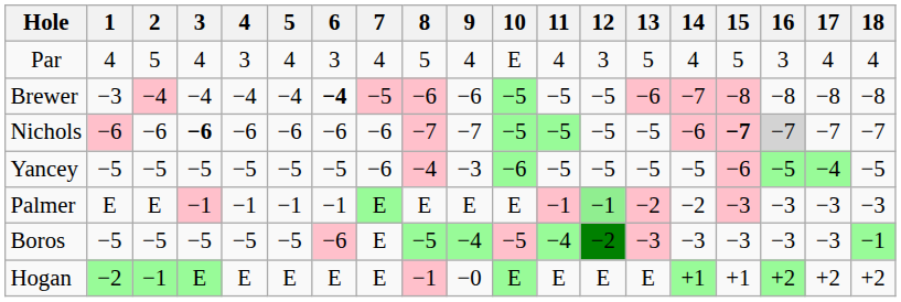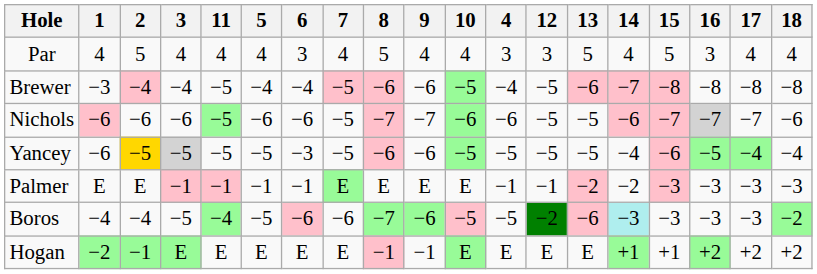 <table class="wikitable" style="text-align:center">
 <tr>
 <th>Hole</th>
 <th>  1  </th>
 <th>  2  </th>
 <th>  3  </th>
-<th>  4  </th>
+<th> 11 </th>
 <th>  5  </th>
 <th>  6  </th>
 <th>  7  </th>
 <th>  8  </th>
 <th>  9  </th>
 <th> 10 </th>
-<th> 11 </th>
+<th>  4  </th>
 <th> 12 </th>
 <th> 13 </th>
 <th> 14 </th>
 <th> 15 </th>
 <th> 16 </th>
 <th> 17 </th>
 <th> 18 </th>
 </tr>
 <tr>
 <td>Par</td>
 <td>4</td>
 <td>5</td>
 <td>4</td>
-<td>3</td>
+<td>4</td>
 <td>4</td>
 <td>3</td>
 <td>4</td>
 <td>5</td>
 <td>4</td>
-<td>E</td>
 <td>4</td>
+<td>3</td>
 <td>3</td>
 <td>5</td>
 <td>4</td>
 <td>5</td>
 <td>3</td>
 <td>4</td>
 <td>4</td>
 </tr>
 <tr>
 <td align=left> Brewer</td>
 <td>−3</td>
 <td style="background: Pink;">−4</td>
 <td>−4</td>
+<td>−5</td>
 <td>−4</td>
 <td>−4</td>
-<td><strong>−4</strong></td>
 <td style="background: Pink;">−5</td>
 <td style="background: Pink;">−6</td>
 <td>−6</td>
 <td style="background: PaleGreen;">−5</td>
-<td>−5</td>
+<td>−4</td>
 <td>−5</td>
 <td style="background: Pink;">−6</td>
 <td style="background: Pink;">−7</td>
 <td style="background: Pink;">−8</td>
 <td>−8</td>
 <td>−8</td>
 <td>−8</td>
 </tr>
 <tr>
 <td align=left> Nichols</td>
 <td style="background: Pink;">−6</td>
 <td>−6</td>
-<td><strong>−6</strong></td>
+<td>−6</td>
+<td style="background: PaleGreen;">−5</td>
 <td>−6</td>
 <td>−6</td>
-<td>−6</td>
-<td>−6</td>
+<td>−5</td>
 <td style="background: Pink;">−7</td>
 <td>−7</td>
-<td style="background: PaleGreen;">−5</td>
+<td style="background: PaleGreen;">−6</td>
+<td>−6</td>
+<td>−5</td>
+<td>−5</td>
+<td style="background: Pink;">−6</td>
+<td style="background: Pink;">−7</td>
+<td style="background: lightgrey;">−7</td>
+<td>−7</td>
+<td>−6</td>
+</tr>
+<tr>
+<td align=left> Yancey</td>
+<td>−6</td>
+<td style="background: gold;">−5</td>
+<td style="background: lightgrey;">−5</td>
+<td>−5</td>
+<td>−5</td>
+<td>−3</td>
+<td>−5</td>
+<td style="background: Pink;">−6</td>
+<td>−6</td>
 <td style="background: PaleGreen;">−5</td>
 <td>−5</td>
 <td>−5</td>
-<td style="background: Pink;">−6</td>
-<td style="background: Pink;"><strong>−7</strong></td>
-<td style="background: lightgrey;">−7</td>
-<td>−7</td>
-<td>−7</td>
-</tr>
-<tr>
-<td align=left> Yancey</td>
 <td>−5</td>
-<td>−5</td>
-<td>−5</td>
-<td>−5</td>
-<td>−5</td>
-<td>−5</td>
-<td>−6</td>
-<td style="background: Pink;">−4</td>
-<td>−3</td>
-<td style="background: PaleGreen;">−6</td>
-<td>−5</td>
-<td>−5</td>
-<td>−5</td>
-<td>−5</td>
+<td>−4</td>
 <td style="background: Pink;">−6</td>
 <td style="background: PaleGreen;">−5</td>
 <td style="background: PaleGreen;">−4</td>
-<td>−5</td>
+<td>−4</td>
 </tr>
 <tr>
 <td align=left> Palmer</td>
 <td>E</td>
 <td>E</td>
 <td style="background: Pink;">−1</td>
-<td>−1</td>
+<td style="background: Pink;">−1</td>
 <td>−1</td>
 <td>−1</td>
 <td style="background: PaleGreen;">E</td>
 <td>E</td>
 <td>E</td>
 <td>E</td>
-<td style="background: Pink;">−1</td>
-<td style="background: lightgreen;">−1</td>
+<td>−1</td>
+<td>−1</td>
 <td style="background: Pink;">−2</td>
 <td>−2</td>
 <td style="background: Pink;">−3</td>
 <td>−3</td>
 <td>−3</td>
 <td>−3</td>
 </tr>
 <tr>
 <td align=left> Boros</td>
+<td>−4</td>
+<td>−4</td>
 <td>−5</td>
-<td>−5</td>
-<td>−5</td>
-<td>−5</td>
+<td style="background: PaleGreen;">−4</td>
 <td>−5</td>
 <td style="background: Pink;">−6</td>
-<td>E</td>
-<td style="background: PaleGreen;">−5</td>
-<td style="background: PaleGreen;">−4</td>
+<td>−6</td>
+<td style="background: PaleGreen;">−7</td>
+<td style="background: PaleGreen;">−6</td>
 <td style="background: Pink;">−5</td>
-<td style="background: PaleGreen;">−4</td>
+<td>−5</td>
 <td style="background: Green;">−2</td>
-<td style="background: Pink;">−3</td>
+<td style="background: Pink;">−6</td>
+<td style="background: paleturquoise;">−3</td>
 <td>−3</td>
 <td>−3</td>
 <td>−3</td>
-<td>−3</td>
-<td style="background: PaleGreen;">−1</td>
+<td style="background: PaleGreen;">−2</td>
 </tr>
 <tr>
 <td align=left> Hogan</td>
 <td style="background: PaleGreen;">−2</td>
 <td style="background: PaleGreen;">−1</td>
 <td style="background: PaleGreen;">E</td>
 <td>E</td>
 <td>E</td>
 <td>E</td>
 <td>E</td>
 <td style="background: Pink;">−1</td>
-<td>−0</td>
+<td>−1</td>
 <td style="background: PaleGreen;">E</td>
 <td>E</td>
 <td>E</td>
 <td>E</td>
 <td style="background: PaleGreen;">+1</td>
 <td>+1</td>
 <td style="background: PaleGreen;">+2</td>
 <td>+2</td>
 <td>+2</td>
 </tr>
 </table>
